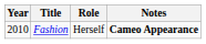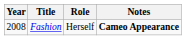 <table class="wikitable sortable">
 <tr>
 <th>Year</th>
 <th>Title</th>
 <th>Role</th>
 <th class="unsortable">Notes</th>
 </tr>
 <tr>
-<td>2010</td>
+<td>2008</td>
 <td><em><a href='#'>Fashion</a></em></td>
 <td>Herself</td>
 <td><strong>Cameo Appearance</strong></td>
 </tr>
 </table>
